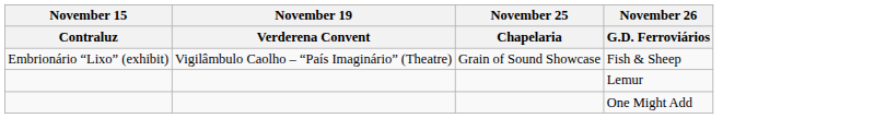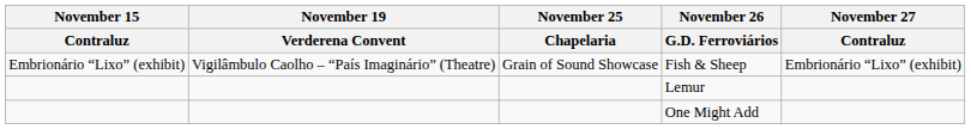 <table class="wikitable">
 <tr>
 <th><strong>November 15</strong></th>
 <th>November 19</th>
 <th>November 25</th>
 <th>November 26</th>
+<th>November 27</th>
 </tr>
 <tr>
 <th>Contraluz</th>
 <th>Verderena Convent</th>
 <th>Chapelaria</th>
 <th>G.D. Ferroviários</th>
+<th>Contraluz</th>
 </tr>
 <tr>
 <td>Embrionário “Lixo” (exhibit)</td>
 <td>Vigilâmbulo Caolho – “País Imaginário” (Theatre)</td>
 <td>Grain of Sound Showcase</td>
 <td>Fish & Sheep</td>
+<td>Embrionário “Lixo” (exhibit)</td>
 </tr>
 <tr>
 <td></td>
 <td></td>
 <td></td>
 <td>Lemur</td>
+<td></td>
 </tr>
 <tr>
 <td></td>
 <td></td>
 <td></td>
 <td>One Might Add</td>
+<td></td>
 </tr>
 </table>
